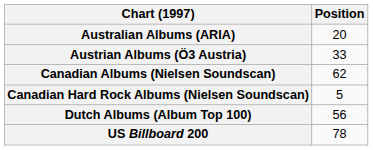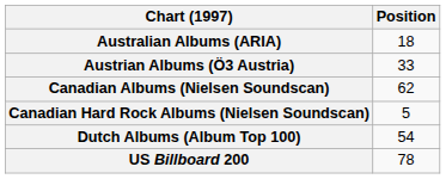 <table class="wikitable sortable plainrowheaders" style="text-align:center">
 <tr>
 <th scope="col">Chart (1997)</th>
 <th scope="col">Position</th>
 </tr>
 <tr>
 <th scope="row">Australian Albums (ARIA)</th>
-<td>20</td>
+<td>18</td>
 </tr>
 <tr>
 <th scope="row">Austrian Albums (Ö3 Austria)</th>
 <td>33</td>
 </tr>
 <tr>
 <th scope="row">Canadian Albums (Nielsen Soundscan)</th>
 <td>62</td>
 </tr>
 <tr>
 <th scope="row">Canadian Hard Rock Albums (Nielsen Soundscan)</th>
 <td>5</td>
 </tr>
 <tr>
 <th scope="row">Dutch Albums (Album Top 100)</th>
-<td>56</td>
+<td>54</td>
 </tr>
 <tr>
 <th scope="row">US <em>Billboard</em> 200</th>
 <td>78</td>
 </tr>
 </table>
